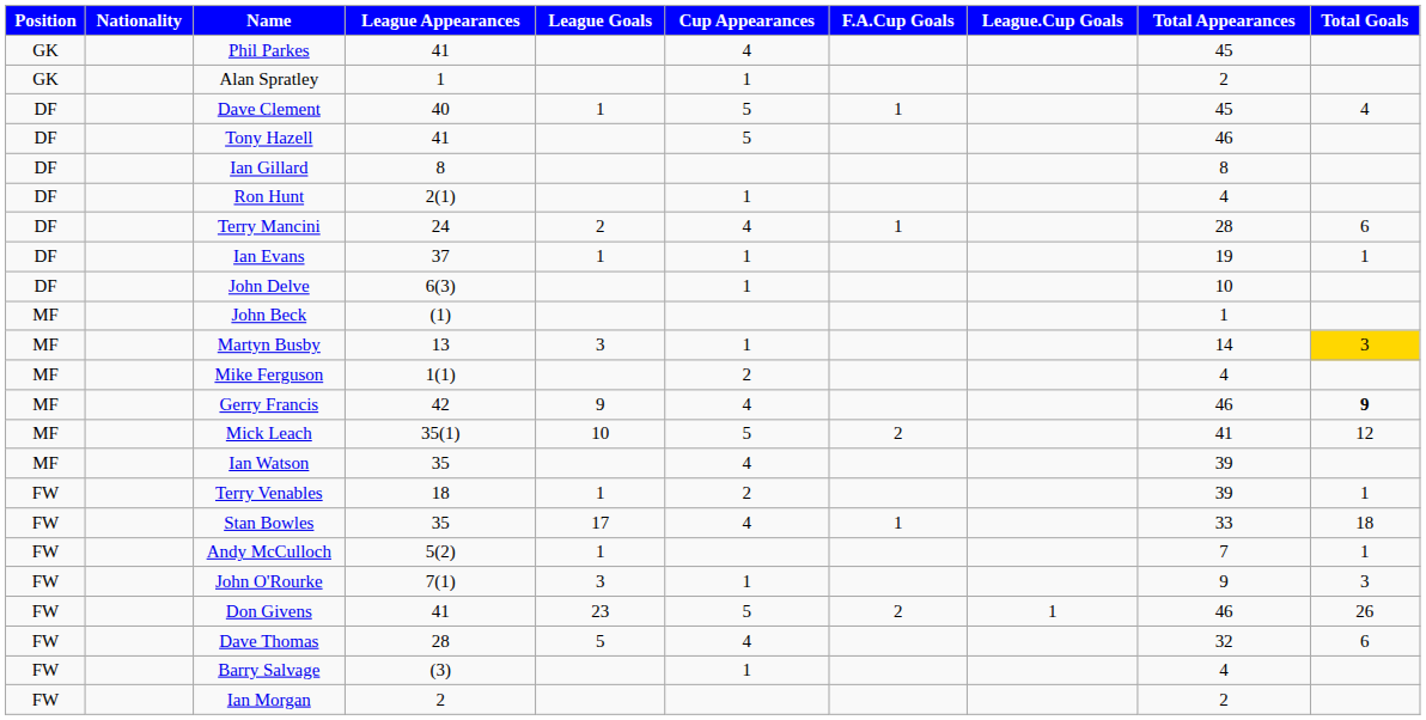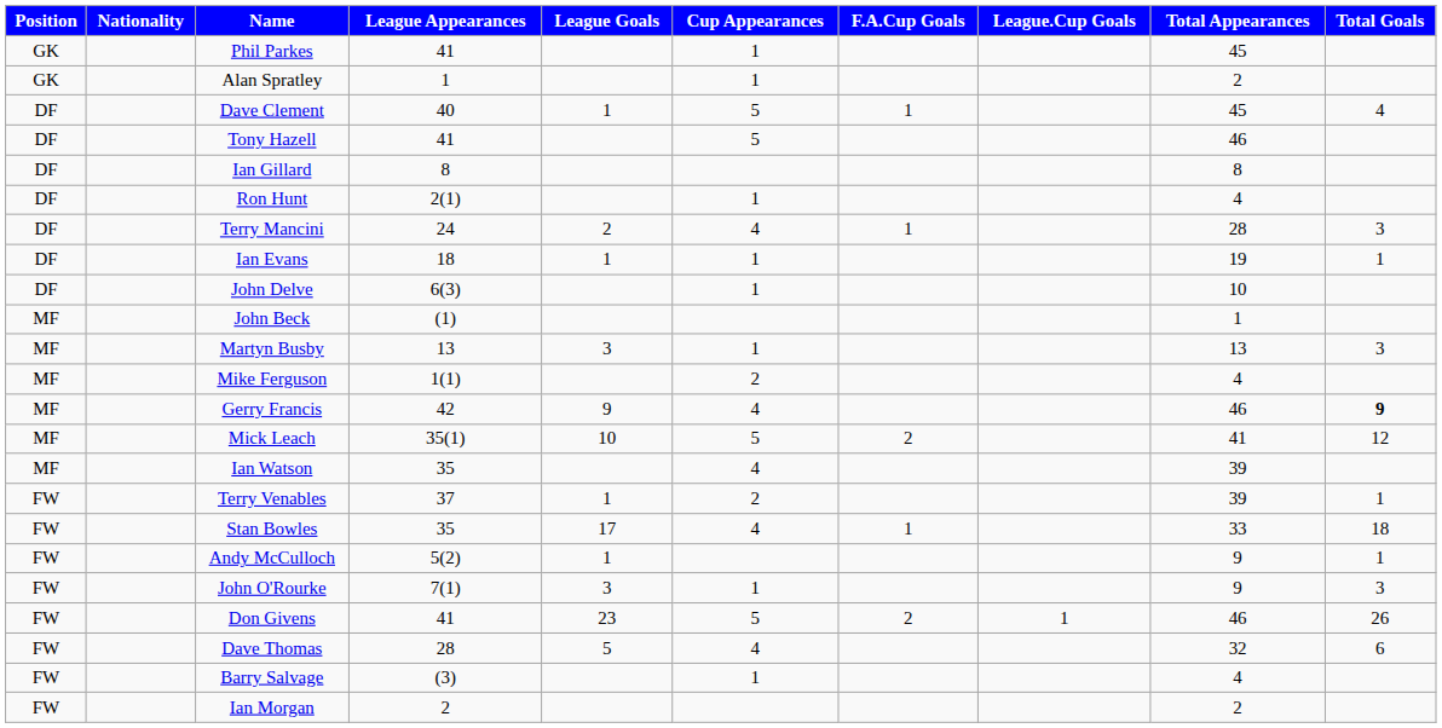 <table class="wikitable" style="text-align:center; font-size:90%; width:90%;">
 <tr>
 <th style="background:#0000FF; color:white; text-align:center;">Position</th>
 <th style="background:#0000FF; color:white; text-align:center;">Nationality</th>
 <th style="background:#0000FF; color:white; text-align:center;">Name</th>
 <th style="background:#0000FF; color:white; text-align:center;">League Appearances</th>
 <th style="background:#0000FF; color:white; text-align:center;">League Goals</th>
 <th style="background:#0000FF; color:white; text-align:center;">Cup Appearances</th>
 <th style="background:#0000FF; color:white; text-align:center;">F.A.Cup Goals</th>
 <th style="background:#0000FF; color:white; text-align:center;">League.Cup Goals</th>
 <th style="background:#0000FF; color:white; text-align:center;">Total Appearances</th>
 <th style="background:#0000FF; color:white; text-align:center;">Total Goals</th>
 </tr>
 <tr>
 <td>GK</td>
 <td></td>
 <td><a href='#'>Phil Parkes</a></td>
 <td>41</td>
 <td></td>
-<td>4</td>
+<td>1</td>
 <td></td>
 <td></td>
 <td>45</td>
 <td></td>
 </tr>
 <tr>
 <td>GK</td>
 <td></td>
 <td>Alan Spratley</td>
 <td>1</td>
 <td></td>
 <td>1</td>
 <td></td>
 <td></td>
 <td>2</td>
 <td></td>
 </tr>
 <tr>
 <td>DF</td>
 <td></td>
 <td><a href='#'>Dave Clement</a></td>
 <td>40</td>
 <td>1</td>
 <td>5</td>
 <td>1</td>
 <td></td>
 <td>45</td>
 <td>4</td>
 </tr>
 <tr>
 <td>DF</td>
 <td></td>
 <td><a href='#'>Tony Hazell</a></td>
 <td>41</td>
 <td></td>
 <td>5</td>
 <td></td>
 <td></td>
 <td>46</td>
 <td></td>
 </tr>
 <tr>
 <td>DF</td>
 <td></td>
 <td><a href='#'>Ian Gillard</a></td>
 <td>8</td>
 <td></td>
 <td></td>
 <td></td>
 <td></td>
 <td>8</td>
 <td></td>
 </tr>
 <tr>
 <td>DF</td>
 <td></td>
 <td><a href='#'>Ron Hunt</a></td>
 <td>2(1)</td>
 <td></td>
 <td>1</td>
 <td></td>
 <td></td>
 <td>4</td>
 <td></td>
 </tr>
 <tr>
 <td>DF</td>
 <td></td>
 <td><a href='#'>Terry Mancini</a></td>
 <td>24</td>
 <td>2</td>
 <td>4</td>
 <td>1</td>
 <td></td>
 <td>28</td>
-<td>6</td>
+<td>3</td>
 </tr>
 <tr>
 <td>DF</td>
 <td></td>
 <td><a href='#'>Ian Evans</a></td>
-<td>37</td>
+<td>18</td>
 <td>1</td>
 <td>1</td>
 <td></td>
 <td></td>
 <td>19</td>
 <td>1</td>
 </tr>
 <tr>
 <td>DF</td>
 <td></td>
 <td><a href='#'>John Delve</a></td>
 <td>6(3)</td>
 <td></td>
 <td>1</td>
 <td></td>
 <td></td>
 <td>10</td>
 <td></td>
 </tr>
 <tr>
 <td>MF</td>
 <td></td>
 <td><a href='#'>John Beck</a></td>
 <td>(1)</td>
 <td></td>
 <td></td>
 <td></td>
 <td></td>
 <td>1</td>
 <td></td>
 </tr>
 <tr>
 <td>MF</td>
 <td></td>
 <td><a href='#'>Martyn Busby</a></td>
 <td>13</td>
 <td>3</td>
 <td>1</td>
 <td></td>
 <td></td>
-<td>14</td>
-<td style="background: gold;">3</td>
+<td>13</td>
+<td>3</td>
 </tr>
 <tr>
 <td>MF</td>
 <td></td>
 <td><a href='#'>Mike Ferguson</a></td>
 <td>1(1)</td>
 <td></td>
 <td>2</td>
 <td></td>
 <td></td>
 <td>4</td>
 <td></td>
 </tr>
 <tr>
 <td>MF</td>
 <td></td>
 <td><a href='#'>Gerry Francis</a></td>
 <td>42</td>
 <td>9</td>
 <td>4</td>
 <td></td>
 <td></td>
 <td>46</td>
 <td><strong>9</strong></td>
 </tr>
 <tr>
 <td>MF</td>
 <td></td>
 <td><a href='#'>Mick Leach</a></td>
 <td>35(1)</td>
 <td>10</td>
 <td>5</td>
 <td>2</td>
 <td></td>
 <td>41</td>
 <td>12</td>
 </tr>
 <tr>
 <td>MF</td>
 <td></td>
 <td><a href='#'>Ian Watson</a></td>
 <td>35</td>
 <td></td>
 <td>4</td>
 <td></td>
 <td></td>
 <td>39</td>
 <td></td>
 </tr>
 <tr>
 <td>FW</td>
 <td></td>
 <td><a href='#'>Terry Venables</a></td>
-<td>18</td>
+<td>37</td>
 <td>1</td>
 <td>2</td>
 <td></td>
 <td></td>
 <td>39</td>
 <td>1</td>
 </tr>
 <tr>
 <td>FW</td>
 <td></td>
 <td><a href='#'>Stan Bowles</a></td>
 <td>35</td>
 <td>17</td>
 <td>4</td>
 <td>1</td>
 <td></td>
 <td>33</td>
 <td>18</td>
 </tr>
 <tr>
 <td>FW</td>
 <td></td>
 <td><a href='#'>Andy McCulloch</a></td>
 <td>5(2)</td>
 <td>1</td>
 <td></td>
 <td></td>
 <td></td>
-<td>7</td>
+<td>9</td>
 <td>1</td>
 </tr>
 <tr>
 <td>FW</td>
 <td></td>
 <td><a href='#'>John O'Rourke</a></td>
 <td>7(1)</td>
 <td>3</td>
 <td>1</td>
 <td></td>
 <td></td>
 <td>9</td>
 <td>3</td>
 </tr>
 <tr>
 <td>FW</td>
 <td></td>
 <td><a href='#'>Don Givens</a></td>
 <td>41</td>
 <td>23</td>
 <td>5</td>
 <td>2</td>
 <td>1</td>
 <td>46</td>
 <td>26</td>
 </tr>
 <tr>
 <td>FW</td>
 <td></td>
 <td><a href='#'>Dave Thomas</a></td>
 <td>28</td>
 <td>5</td>
 <td>4</td>
 <td></td>
 <td></td>
 <td>32</td>
 <td>6</td>
 </tr>
 <tr>
 <td>FW</td>
 <td></td>
 <td><a href='#'>Barry Salvage</a></td>
 <td>(3)</td>
 <td></td>
 <td>1</td>
 <td></td>
 <td></td>
 <td>4</td>
 <td></td>
 </tr>
 <tr>
 <td>FW</td>
 <td></td>
 <td><a href='#'>Ian Morgan</a></td>
 <td>2</td>
 <td></td>
 <td></td>
 <td></td>
 <td></td>
 <td>2</td>
 <td></td>
 </tr>
 </table>
